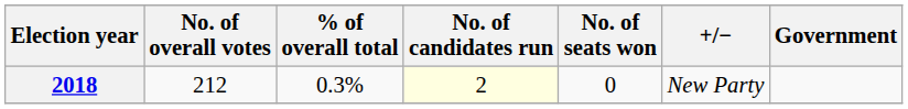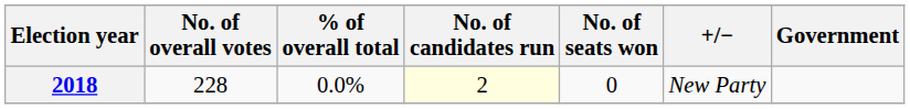 <table class="wikitable plainrowheaders">
 <tr>
 </tr>
 <tr>
 <th scope="col">Election year</th>
 <th scope="col">No. of<br>overall votes</th>
 <th scope="col">% of<br>overall total</th>
 <th scope="col">No. of<br>candidates run</th>
 <th scope="col">No. of<br>seats won</th>
 <th scope="col">+/−</th>
 <th scope="col">Government</th>
 </tr>
 <tr>
 <th scope="row"><a href='#'>2018</a></th>
-<td align="center">212</td>
-<td align="center">0.3%</td>
+<td align="center">228</td>
+<td align="center">0.0%</td>
 <td align="center" style="background: lightyellow;">2</td>
 <td align="center">0</td>
 <td><em>New Party</em></td>
 <td></td>
 </tr>
 <tr>
 </tr>
 </table>
